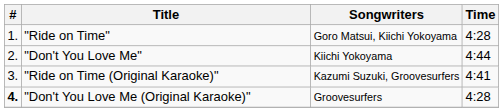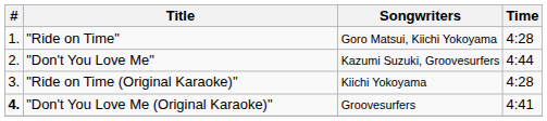 <table class="wikitable">
 <tr>
 <th>#</th>
 <th width="350">Title</th>
 <th>Songwriters</th>
 <th>Time</th>
 </tr>
 <tr>
 <td>1.</td>
 <td>"Ride on Time"</td>
 <td><small>Goro Matsui, Kiichi Yokoyama</small></td>
 <td>4:28</td>
 </tr>
 <tr>
 <td>2.</td>
 <td>"Don't You Love Me"</td>
-<td><small>Kiichi Yokoyama</small></td>
+<td><small>Kazumi Suzuki, Groovesurfers</small></td>
 <td>4:44</td>
 </tr>
 <tr>
 <td>3.</td>
 <td>"Ride on Time (Original Karaoke)"</td>
-<td><small>Kazumi Suzuki, Groovesurfers</small></td>
-<td>4:41</td>
+<td><small>Kiichi Yokoyama</small></td>
+<td>4:28</td>
 </tr>
 <tr>
 <td><strong>4.</strong></td>
 <td>"Don't You Love Me (Original Karaoke)"</td>
 <td><small>Groovesurfers</small></td>
-<td>4:28</td>
+<td>4:41</td>
 </tr>
 <tr>
 </tr>
 </table>
